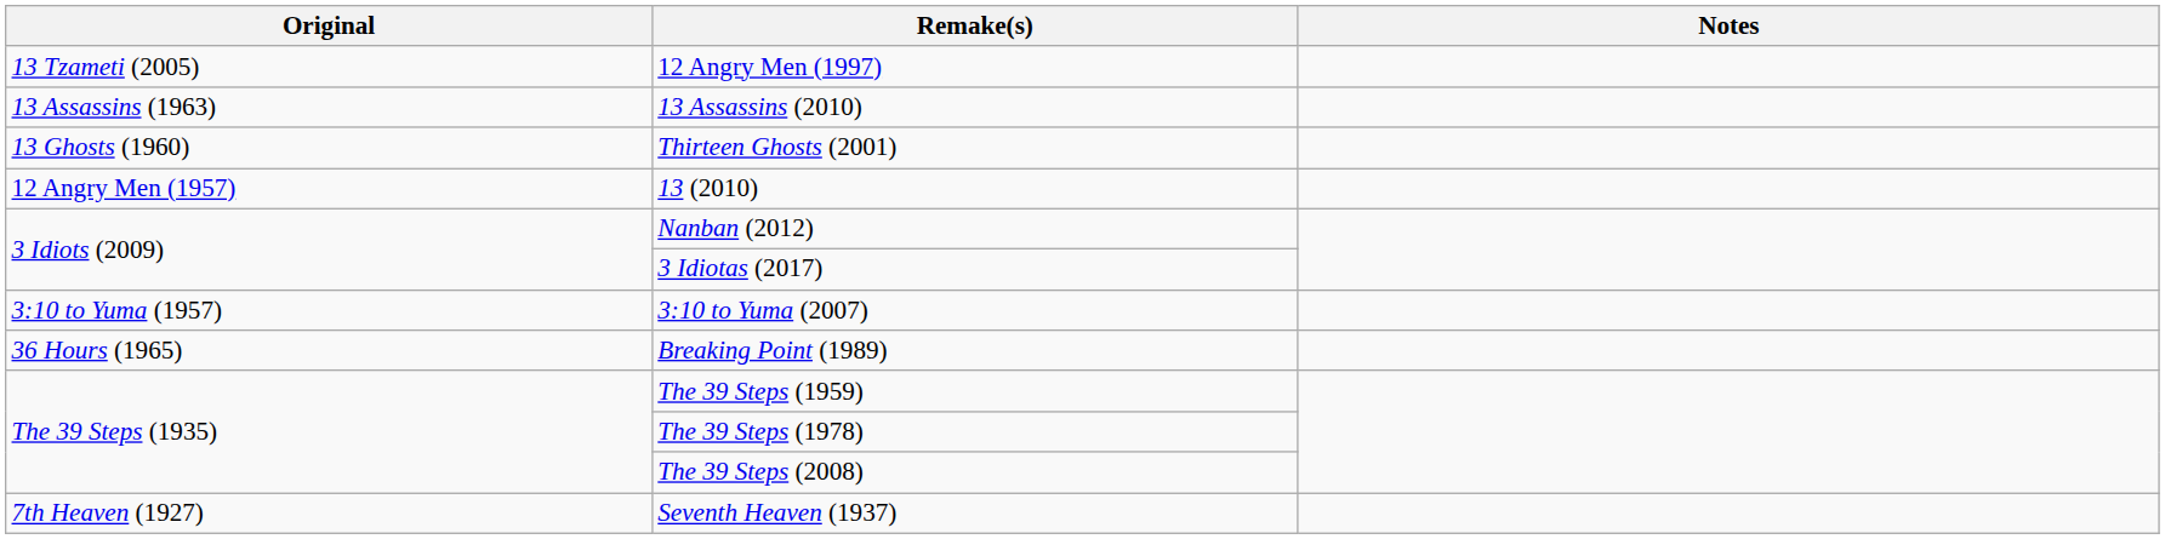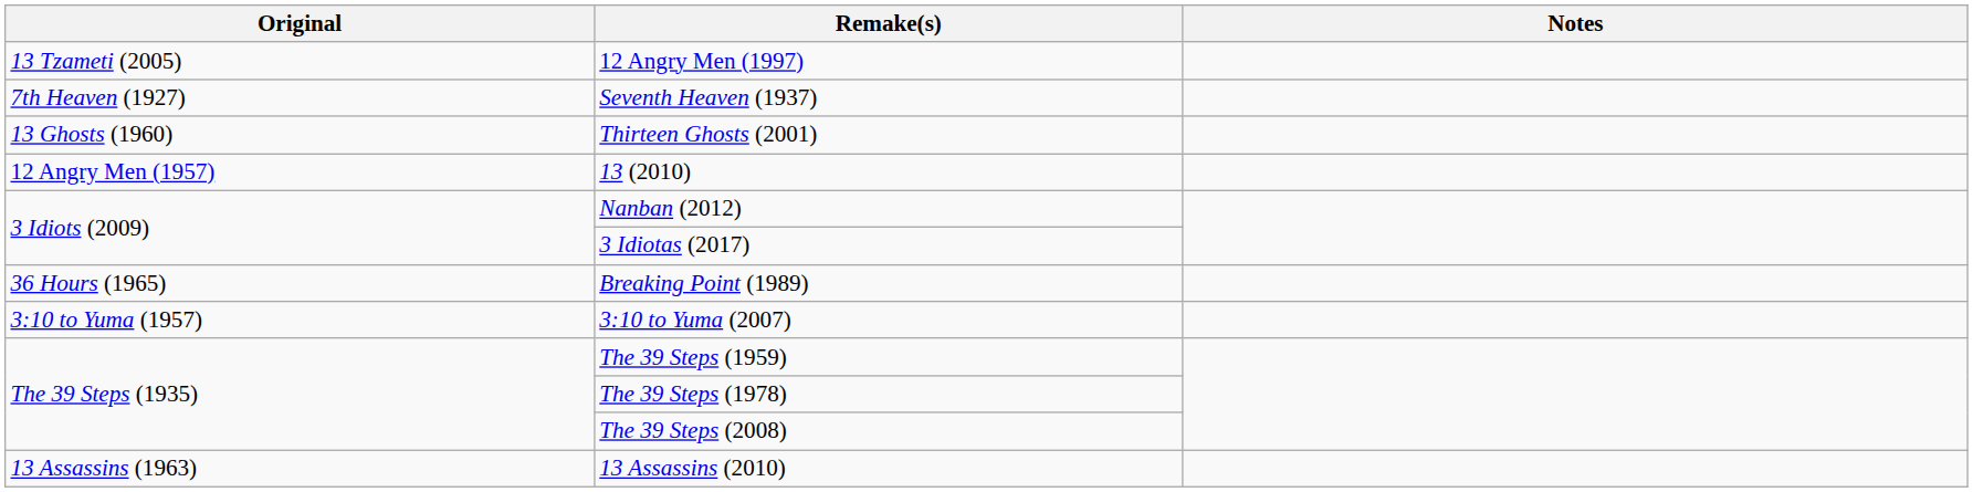 <table class="wikitable" style="width:85%">
 <tr>
 <th style="width:30%">Original</th>
 <th style="width:30%">Remake(s)</th>
 <th>Notes</th>
 </tr>
 <tr>
 <td><em><a href='#'>13 Tzameti</a></em> (2005)</td>
 <td><a href='#'>12 Angry Men (1997)</a></td>
 <td></td>
 </tr>
 <tr>
-<td><em><a href='#'>13 Assassins</a></em> (1963)</td>
-<td><em><a href='#'>13 Assassins</a></em> (2010)</td>
+<td><em><a href='#'>7th Heaven</a></em> (1927)</td>
+<td><em><a href='#'>Seventh Heaven</a></em> (1937)</td>
 <td></td>
 </tr>
 <tr>
 <td><em><a href='#'>13 Ghosts</a></em> (1960)</td>
 <td><em><a href='#'>Thirteen Ghosts</a></em> (2001)</td>
 <td></td>
 </tr>
 <tr>
 <td><a href='#'>12 Angry Men (1957)</a></td>
 <td><em><a href='#'>13</a></em> (2010)</td>
 <td></td>
 </tr>
 <tr>
 <td rowspan="2"><em><a href='#'>3 Idiots</a></em> (2009)</td>
 <td><em><a href='#'>Nanban</a></em> (2012)</td>
 <td rowspan="2"></td>
 </tr>
 <tr>
 <td><em><a href='#'>3 Idiotas</a></em> (2017)</td>
 </tr>
 <tr>
-<td><em><a href='#'>3:10 to Yuma</a></em> (1957)</td>
-<td><em><a href='#'>3:10 to Yuma</a></em> (2007)</td>
+<td><em><a href='#'>36 Hours</a></em> (1965)</td>
+<td><em><a href='#'>Breaking Point</a></em> (1989)</td>
 <td></td>
 </tr>
 <tr>
-<td><em><a href='#'>36 Hours</a></em> (1965)</td>
-<td><em><a href='#'>Breaking Point</a></em> (1989)</td>
+<td><em><a href='#'>3:10 to Yuma</a></em> (1957)</td>
+<td><em><a href='#'>3:10 to Yuma</a></em> (2007)</td>
 <td></td>
 </tr>
 <tr>
 <td rowspan="3"><em><a href='#'>The 39 Steps</a></em> (1935)</td>
 <td><em><a href='#'>The 39 Steps</a></em> (1959)</td>
 <td rowspan="3"></td>
 </tr>
 <tr>
 <td><em><a href='#'>The 39 Steps</a></em> (1978)</td>
 </tr>
 <tr>
 <td><em><a href='#'>The 39 Steps</a></em> (2008)</td>
 </tr>
 <tr>
-<td><em><a href='#'>7th Heaven</a></em> (1927)</td>
-<td><em><a href='#'>Seventh Heaven</a></em> (1937)</td>
+<td><em><a href='#'>13 Assassins</a></em> (1963)</td>
+<td><em><a href='#'>13 Assassins</a></em> (2010)</td>
 <td></td>
 </tr>
 </table>
